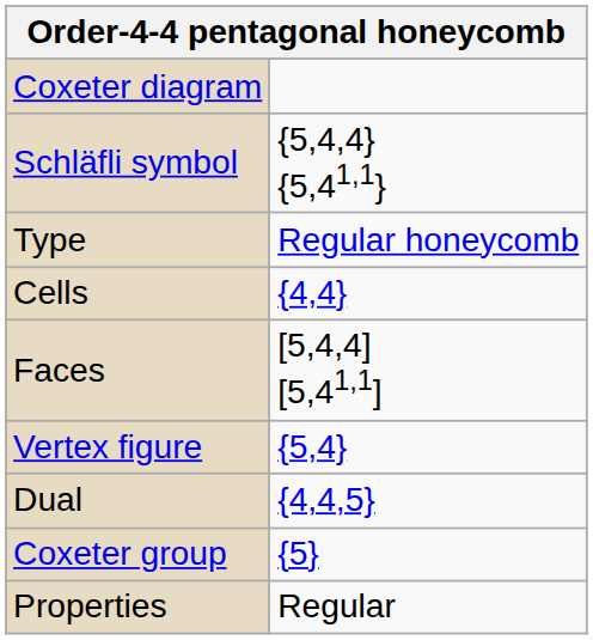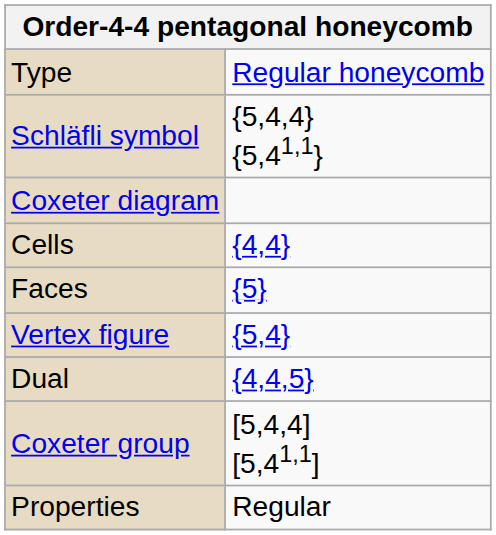 <table class="wikitable" align="right" style="margin-left:10px">
 <tr>
 <th bgcolor=#e7dcc3 colspan=2>Order-4-4 pentagonal honeycomb</th>
 </tr>
 <tr>
-<td bgcolor=#e7dcc3><a href='#'>Coxeter diagram</a></td>
-<td><br></td>
+<td bgcolor=#e7dcc3>Type</td>
+<td><a href='#'>Regular honeycomb</a></td>
 </tr>
 <tr>
 <td bgcolor=#e7dcc3><a href='#'>Schläfli symbol</a></td>
 <td>{5,4,4}<br>{5,4<sup>1,1</sup>}</td>
 </tr>
 <tr>
-<td bgcolor=#e7dcc3>Type</td>
-<td><a href='#'>Regular honeycomb</a></td>
+<td bgcolor=#e7dcc3><a href='#'>Coxeter diagram</a></td>
+<td><br></td>
 </tr>
 <tr>
 <td bgcolor=#e7dcc3>Cells</td>
 <td><a href='#'>{4,4}</a></td>
 </tr>
 <tr>
 <td bgcolor=#e7dcc3>Faces</td>
-<td>[5,4,4]<br>[5,4<sup>1,1</sup>]</td>
+<td><a href='#'>{5}</a></td>
 </tr>
 <tr>
 <td bgcolor=#e7dcc3><a href='#'>Vertex figure</a></td>
 <td><a href='#'>{5,4}</a> </td>
 </tr>
 <tr>
 <td bgcolor=#e7dcc3>Dual</td>
 <td><a href='#'>{4,4,5}</a></td>
 </tr>
 <tr>
 <td bgcolor=#e7dcc3><a href='#'>Coxeter group</a></td>
-<td><a href='#'>{5}</a></td>
+<td>[5,4,4]<br>[5,4<sup>1,1</sup>]</td>
 </tr>
 <tr>
 <td bgcolor=#e7dcc3>Properties</td>
 <td>Regular</td>
 </tr>
 </table>
